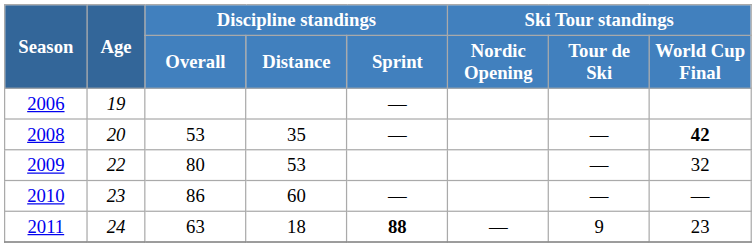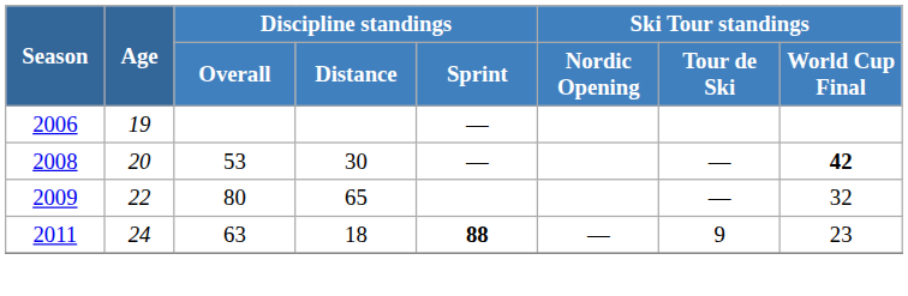 <table class="wikitable" style="font-size:95%; text-align:center; border:grey solid 1px; border-collapse:collapse; background:#ffffff;">
 <tr>
 <th style="background-color:#369; color:white; width:60px;" rowspan="2"> Season </th>
 <th style="background-color:#369; color:white; width:40px;" rowspan="2"> Age </th>
 <th style="background-color:#4180be; color:white;" colspan="3">Discipline standings</th>
 <th style="background-color:#4180be; color:white;" colspan="3">Ski Tour standings</th>
 </tr>
 <tr>
 <th style="background-color:#4180be; color:white; width:75px;">Overall</th>
 <th style="background-color:#4180be; color:white; width:75px;">Distance</th>
 <th style="background-color:#4180be; color:white; width:75px;">Sprint</th>
 <th style="background-color:#4180be; color:white; width:75px;">Nordic<br>Opening</th>
 <th style="background-color:#4180be; color:white; width:75px;">Tour de<br>Ski</th>
 <th style="background-color:#4180be; color:white; width:75px;">World Cup<br>Final</th>
 </tr>
 <tr>
 <td><a href='#'>2006</a></td>
 <td><em>19</em></td>
 <td></td>
 <td></td>
 <td>—</td>
 <td></td>
 <td></td>
 <td></td>
 </tr>
 <tr>
 <td><a href='#'>2008</a></td>
 <td><em>20</em></td>
 <td>53</td>
-<td>35</td>
+<td>30</td>
 <td>—</td>
 <td></td>
 <td>—</td>
 <td><strong>42</strong></td>
 </tr>
 <tr>
 <td><a href='#'>2009</a></td>
 <td><em>22</em></td>
 <td>80</td>
-<td>53</td>
+<td>65</td>
 <td></td>
 <td></td>
 <td>—</td>
 <td>32</td>
-</tr>
-<tr>
-<td><a href='#'>2010</a></td>
-<td><em>23</em></td>
-<td>86</td>
-<td>60</td>
-<td>—</td>
-<td></td>
-<td>—</td>
-<td>—</td>
 </tr>
 <tr>
 <td><a href='#'>2011</a></td>
 <td><em>24</em></td>
 <td>63</td>
 <td>18</td>
 <td><strong>88</strong></td>
 <td>—</td>
 <td>9</td>
 <td>23</td>
 </tr>
 <tr>
 </tr>
 </table>
